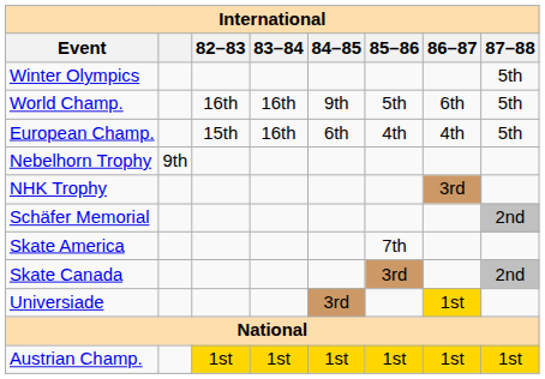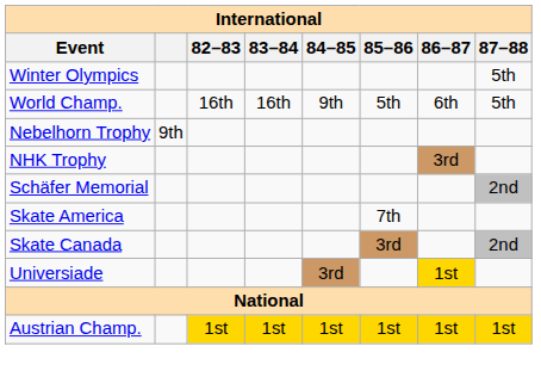 <table class="wikitable" style="text-align:center">
 <tr>
 <th style="background-color: #ffdead; " colspan=8 align=center>International</th>
 </tr>
 <tr>
 <th>Event</th>
 <th></th>
 <th>82–83</th>
 <th>83–84</th>
 <th>84–85</th>
 <th>85–86</th>
 <th>86–87</th>
 <th>87–88</th>
 </tr>
 <tr>
 <td align=left><a href='#'>Winter Olympics</a></td>
 <td></td>
 <td></td>
 <td></td>
 <td></td>
 <td></td>
 <td></td>
 <td>5th</td>
 </tr>
 <tr>
 <td align=left><a href='#'>World Champ.</a></td>
 <td></td>
 <td>16th</td>
 <td>16th</td>
 <td>9th</td>
 <td>5th</td>
 <td>6th</td>
-<td>5th</td>
-</tr>
-<tr>
-<td align=left><a href='#'>European Champ.</a></td>
-<td></td>
-<td>15th</td>
-<td>16th</td>
-<td>6th</td>
-<td>4th</td>
-<td>4th</td>
 <td>5th</td>
 </tr>
 <tr>
 <td align=left><a href='#'>Nebelhorn Trophy</a></td>
 <td>9th</td>
 <td></td>
 <td></td>
 <td></td>
 <td></td>
 <td></td>
 <td></td>
 </tr>
 <tr>
 <td align=left><a href='#'>NHK Trophy</a></td>
 <td></td>
 <td></td>
 <td></td>
 <td></td>
 <td></td>
 <td bgcolor=cc9966>3rd</td>
 <td></td>
 </tr>
 <tr>
 <td align=left><a href='#'>Schäfer Memorial</a></td>
 <td></td>
 <td></td>
 <td></td>
 <td></td>
 <td></td>
 <td></td>
 <td bgcolor=silver>2nd</td>
 </tr>
 <tr>
 <td align=left><a href='#'>Skate America</a></td>
 <td></td>
 <td></td>
 <td></td>
 <td></td>
 <td>7th</td>
 <td></td>
 <td></td>
 </tr>
 <tr>
 <td align=left><a href='#'>Skate Canada</a></td>
 <td></td>
 <td></td>
 <td></td>
 <td></td>
 <td bgcolor=cc9966>3rd</td>
 <td></td>
 <td bgcolor=silver>2nd</td>
 </tr>
 <tr>
 <td align=left><a href='#'>Universiade</a></td>
 <td></td>
 <td></td>
 <td></td>
 <td bgcolor=cc9966>3rd</td>
 <td></td>
 <td bgcolor=gold>1st</td>
 <td></td>
 </tr>
 <tr>
 <th style="background-color: #ffdead; " colspan=8 align=center>National</th>
 </tr>
 <tr>
 <td align=left><a href='#'>Austrian Champ.</a></td>
 <td></td>
 <td bgcolor=gold>1st</td>
 <td bgcolor=gold>1st</td>
 <td bgcolor=gold>1st</td>
 <td bgcolor=gold>1st</td>
 <td bgcolor=gold>1st</td>
 <td bgcolor=gold>1st</td>
 </tr>
 </table>
